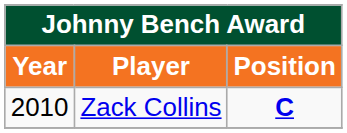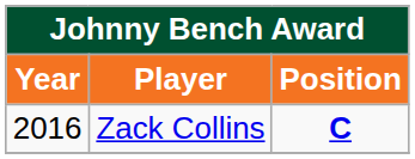 <table class="wikitable">
 <tr>
 <td colspan="3" style="background: #005030; color:white; text-align:center;"><strong>Johnny Bench Award</strong></td>
 </tr>
 <tr>
 <th style="background: #F47321; color:white;">Year</th>
 <th style="background: #F47321; color:white;">Player</th>
 <th style="background: #F47321; color:white;">Position</th>
 </tr>
 <tr style="text-align:center;">
-<td>2010</td>
+<td>2016</td>
 <td><a href='#'>Zack Collins</a></td>
 <td><strong><a href='#'>C</a></strong></td>
 </tr>
 <tr>
 </tr>
 </table>
